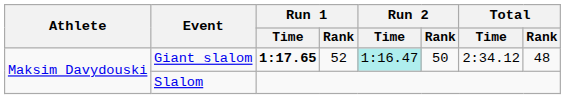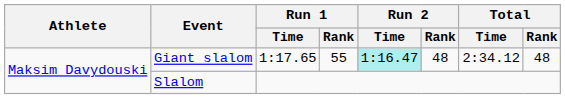 <table class="wikitable" style="font-size:90%">
 <tr>
 <th rowspan=2>Athlete</th>
 <th rowspan=2>Event</th>
 <th colspan=2>Run 1</th>
 <th colspan=2>Run 2</th>
 <th colspan=2>Total</th>
 </tr>
 <tr style="font-size:95%">
 <th>Time</th>
 <th>Rank</th>
 <th>Time</th>
 <th>Rank</th>
 <th>Time</th>
 <th>Rank</th>
 </tr>
 <tr align=center>
 <td align="left" rowspan="2"><a href='#'>Maksim Davydouski</a></td>
 <td align="left"><a href='#'>Giant slalom</a></td>
-<td><strong>1:17.65</strong></td>
-<td>52</td>
+<td>1:17.65</td>
+<td>55</td>
 <td style="background: paleturquoise;">1:16.47</td>
-<td>50</td>
+<td>48</td>
 <td>2:34.12</td>
 <td>48</td>
 </tr>
 <tr align=center>
 <td align="left"><a href='#'>Slalom</a></td>
 <td colspan=6></td>
 </tr>
 </table>
